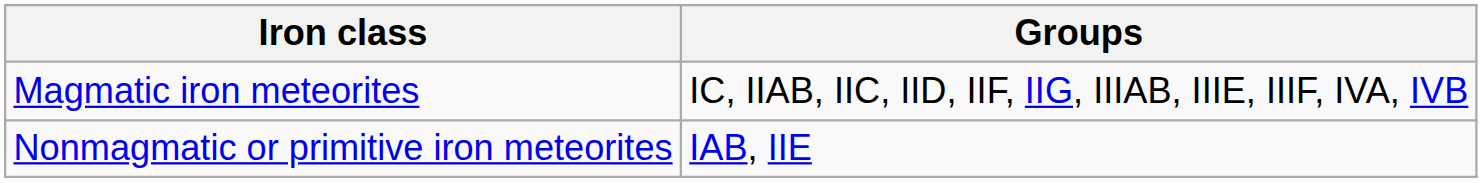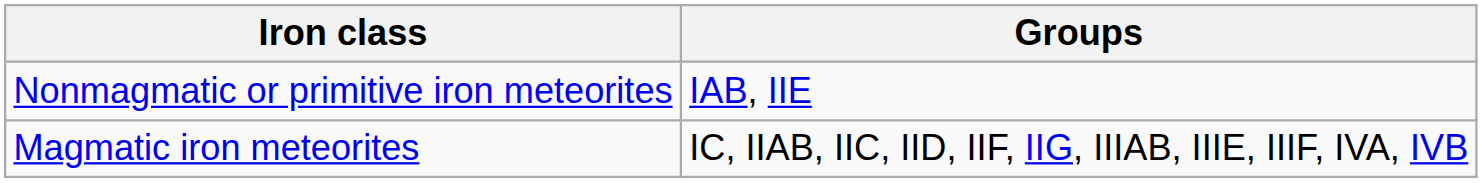 <table class="wikitable">
 <tr>
 <th>Iron class</th>
 <th>Groups</th>
 </tr>
 <tr>
+<td><a href='#'>Nonmagmatic or primitive iron meteorites</a></td>
+<td><a href='#'>IAB</a>, <a href='#'>IIE</a></td>
+</tr>
+<tr>
 <td><a href='#'>Magmatic iron meteorites</a></td>
 <td>IC, IIAB, IIC, IID, IIF, <a href='#'>IIG</a>, IIIAB, IIIE, IIIF, IVA, <a href='#'>IVB</a></td>
 </tr>
-<tr>
-<td><a href='#'>Nonmagmatic or primitive iron meteorites</a></td>
-<td><a href='#'>IAB</a>, <a href='#'>IIE</a></td>
-</tr>
 </table>
